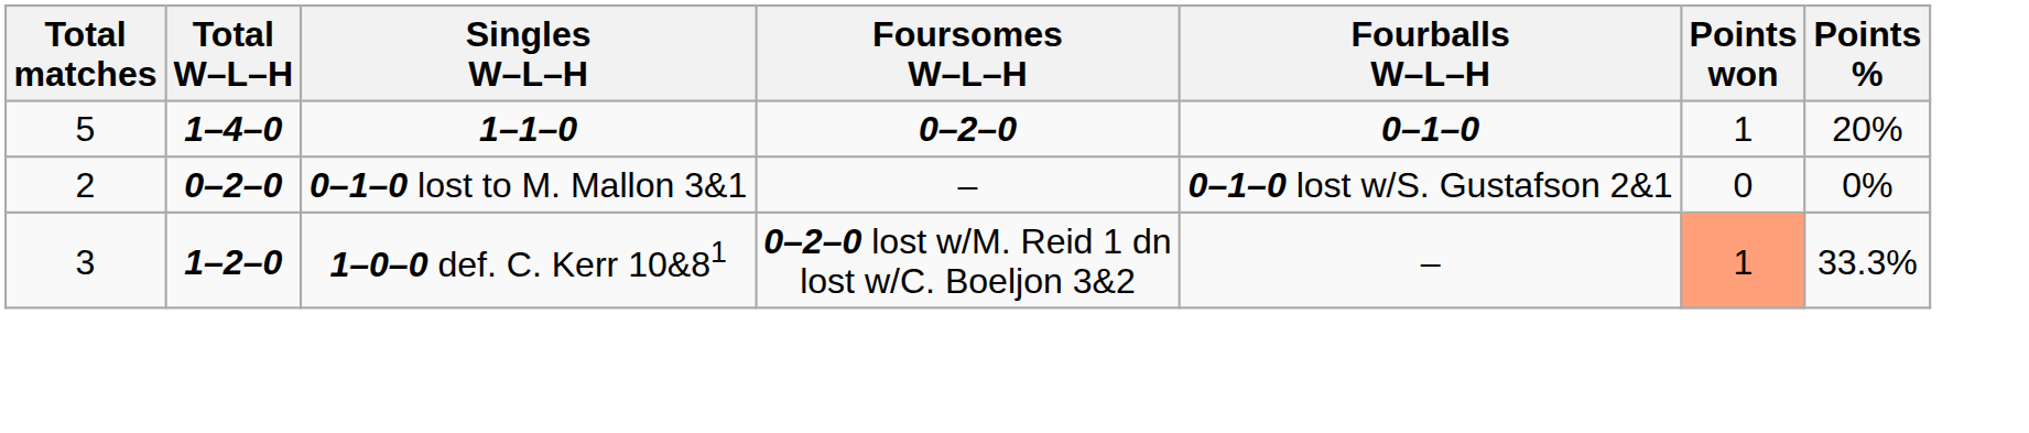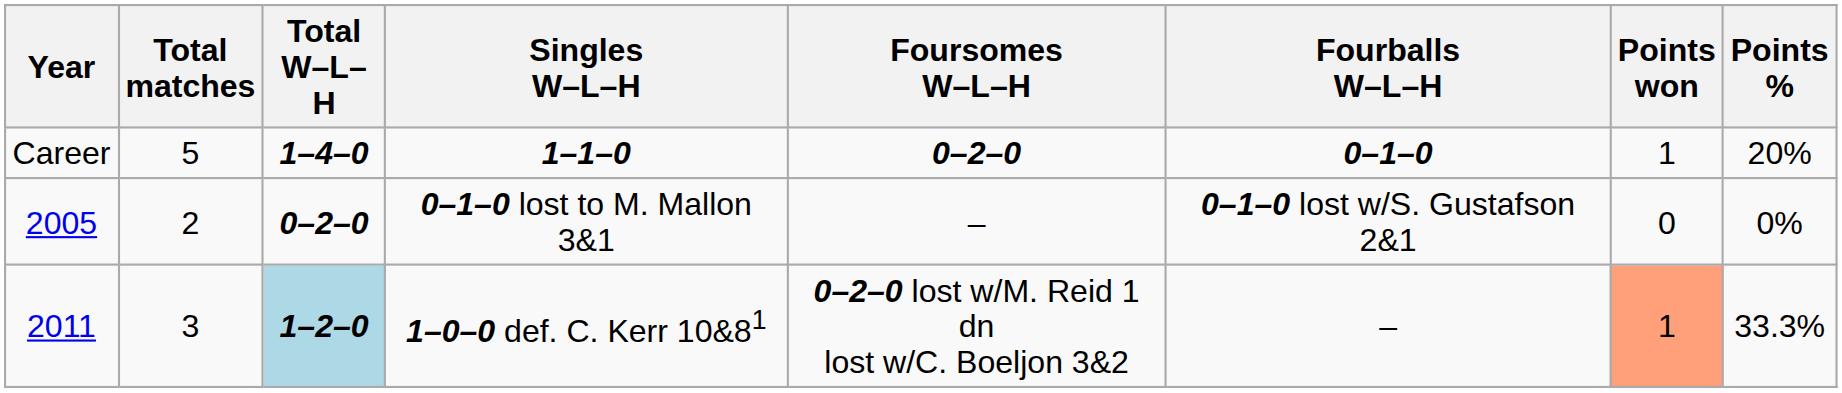 <table class="wikitable" style="text-align:center; font-size: 95%;">
 <tr>
+<th>Year</th>
 <th>Total<br>matches</th>
 <th>Total<br>W–L–H</th>
 <th>Singles<br>W–L–H</th>
 <th>Foursomes<br>W–L–H</th>
 <th>Fourballs<br>W–L–H</th>
 <th>Points<br>won</th>
 <th>Points<br>%</th>
 </tr>
 <tr>
+<td>Career</td>
 <td>5</td>
 <td><strong><em>1–4–0</em></strong></td>
 <td><strong><em>1–1–0</em></strong></td>
 <td><strong><em>0–2–0</em></strong></td>
 <td><strong><em>0–1–0</em></strong></td>
 <td>1</td>
 <td>20%</td>
 </tr>
 <tr>
+<td><a href='#'>2005</a></td>
 <td>2</td>
 <td><strong><em>0–2–0</em></strong></td>
 <td><strong><em>0–1–0</em></strong>	lost to M. Mallon 3&1</td>
 <td>–</td>
 <td><strong><em>0–1–0</em></strong>	lost w/S. Gustafson 2&1</td>
 <td>0</td>
 <td>0%</td>
 </tr>
 <tr>
+<td><a href='#'>2011</a></td>
 <td>3</td>
-<td><strong><em>1–2–0</em></strong></td>
+<td style="background: lightblue;"><strong><em>1–2–0</em></strong></td>
 <td><strong><em>1–0–0</em></strong>	def. C. Kerr 10&8<sup>1</sup></td>
 <td><strong><em>0–2–0</em></strong>	lost w/M. Reid 1 dn<br>lost w/C. Boeljon 3&2</td>
 <td>–</td>
 <td style="background: lightsalmon;">1</td>
 <td>33.3%</td>
 </tr>
 </table>
